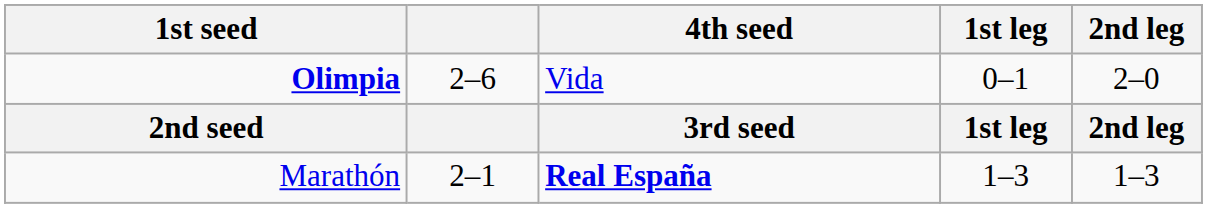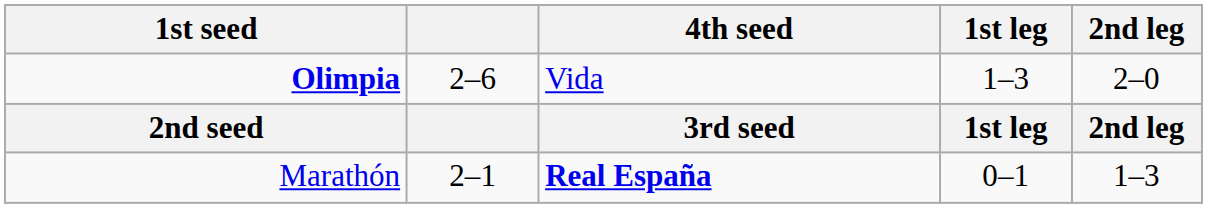 <table class="wikitable">
 <tr>
 <th width="200">1st seed</th>
 <th width="60"></th>
 <th width="200">4th seed</th>
 <th width="60">1st leg</th>
 <th width="60">2nd leg</th>
 </tr>
 <tr>
 <td align="right"><a href='#'><strong>Olimpia</strong></a></td>
 <td align="center">2–6</td>
 <td><a href='#'>Vida</a></td>
-<td align="center">0–1</td>
+<td align="center">1–3</td>
 <td align="center">2–0</td>
 </tr>
 <tr>
 <th width="200">2nd seed</th>
 <th width="60"></th>
 <th width="200">3rd seed</th>
 <th width="60">1st leg</th>
 <th width="60">2nd leg</th>
 </tr>
 <tr>
 <td align="right"><a href='#'>Marathón</a></td>
 <td align="center">2–1</td>
 <td><a href='#'><strong>Real España</strong></a></td>
-<td align="center">1–3</td>
+<td align="center">0–1</td>
 <td align="center">1–3</td>
 </tr>
 </table>
